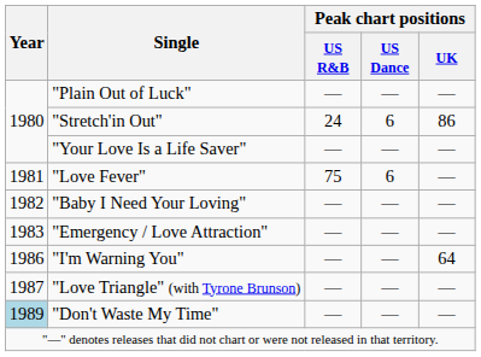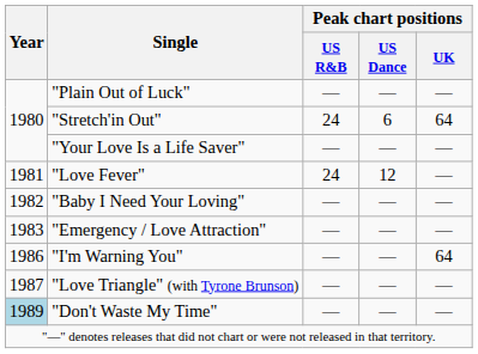 <table class="wikitable">
 <tr>
 <th scope="col" rowspan="2">Year</th>
 <th scope="col" rowspan="2">Single</th>
 <th scope="col" colspan="4">Peak chart positions</th>
 </tr>
 <tr>
 <th style="width:45px;"><small><a href='#'>US R&B</a></small><br></th>
 <th style="width:45px;"><small><a href='#'>US Dance</a></small><br></th>
 <th style="width:45px;"><small><a href='#'>UK</a></small><br></th>
 </tr>
 <tr>
 <td rowspan="3">1980</td>
 <td>"Plain Out of Luck"</td>
 <td align=center>―</td>
 <td align=center>—</td>
 <td align=center>—</td>
 </tr>
 <tr>
 <td>"Stretch'in Out"</td>
 <td align=center>24</td>
 <td align=center>6</td>
-<td align=center>86</td>
+<td align=center>64</td>
 </tr>
 <tr>
 <td>"Your Love Is a Life Saver"</td>
 <td align=center>—</td>
 <td align=center>―</td>
 <td align=center>―</td>
 </tr>
 <tr>
 <td rowspan="1">1981</td>
 <td>"Love Fever"</td>
-<td align=center>75</td>
-<td align=center>6</td>
+<td align=center>24</td>
+<td align=center>12</td>
 <td align=center>—</td>
 </tr>
 <tr>
 <td rowspan="1">1982</td>
 <td>"Baby I Need Your Loving"</td>
 <td align=center>—</td>
 <td align=center>—</td>
 <td align=center>—</td>
 </tr>
 <tr>
 <td rowspan="1">1983</td>
 <td>"Emergency / Love Attraction"</td>
 <td align=center>—</td>
 <td align=center>—</td>
 <td align=center>—</td>
 </tr>
 <tr>
 <td rowspan="1">1986</td>
 <td>"I'm Warning You"</td>
 <td align=center>—</td>
 <td align=center>—</td>
 <td align=center>64</td>
 </tr>
 <tr>
 <td rowspan="1">1987</td>
 <td>"Love Triangle" <small>(with <a href='#'>Tyrone Brunson</a>)</small></td>
 <td align=center>—</td>
 <td align=center>—</td>
 <td align=center>—</td>
 </tr>
 <tr>
 <td rowspan="1" style="background: lightblue;">1989</td>
 <td>"Don't Waste My Time"</td>
 <td align=center>—</td>
 <td align=center>—</td>
 <td align=center>—</td>
 </tr>
 <tr>
 <td colspan="6" style="text-align:center; font-size:9pt;">"—" denotes releases that did not chart or were not released in that territory.</td>
 </tr>
 </table>
